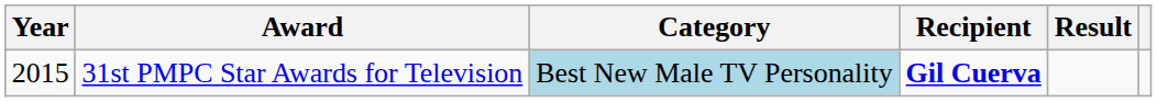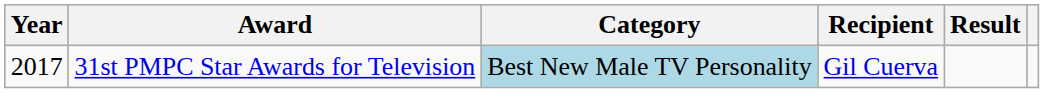 <table class="wikitable">
 <tr>
 <th>Year</th>
 <th>Award</th>
 <th>Category</th>
 <th>Recipient</th>
 <th>Result</th>
 <th></th>
 </tr>
 <tr>
-<td>2015</td>
+<td>2017</td>
 <td><a href='#'>31st PMPC Star Awards for Television</a></td>
 <td style="background: lightblue;">Best New Male TV Personality</td>
-<td><strong><a href='#'>Gil Cuerva</a></strong></td>
+<td><a href='#'>Gil Cuerva</a></td>
 <td></td>
 <td></td>
 </tr>
 </table>
